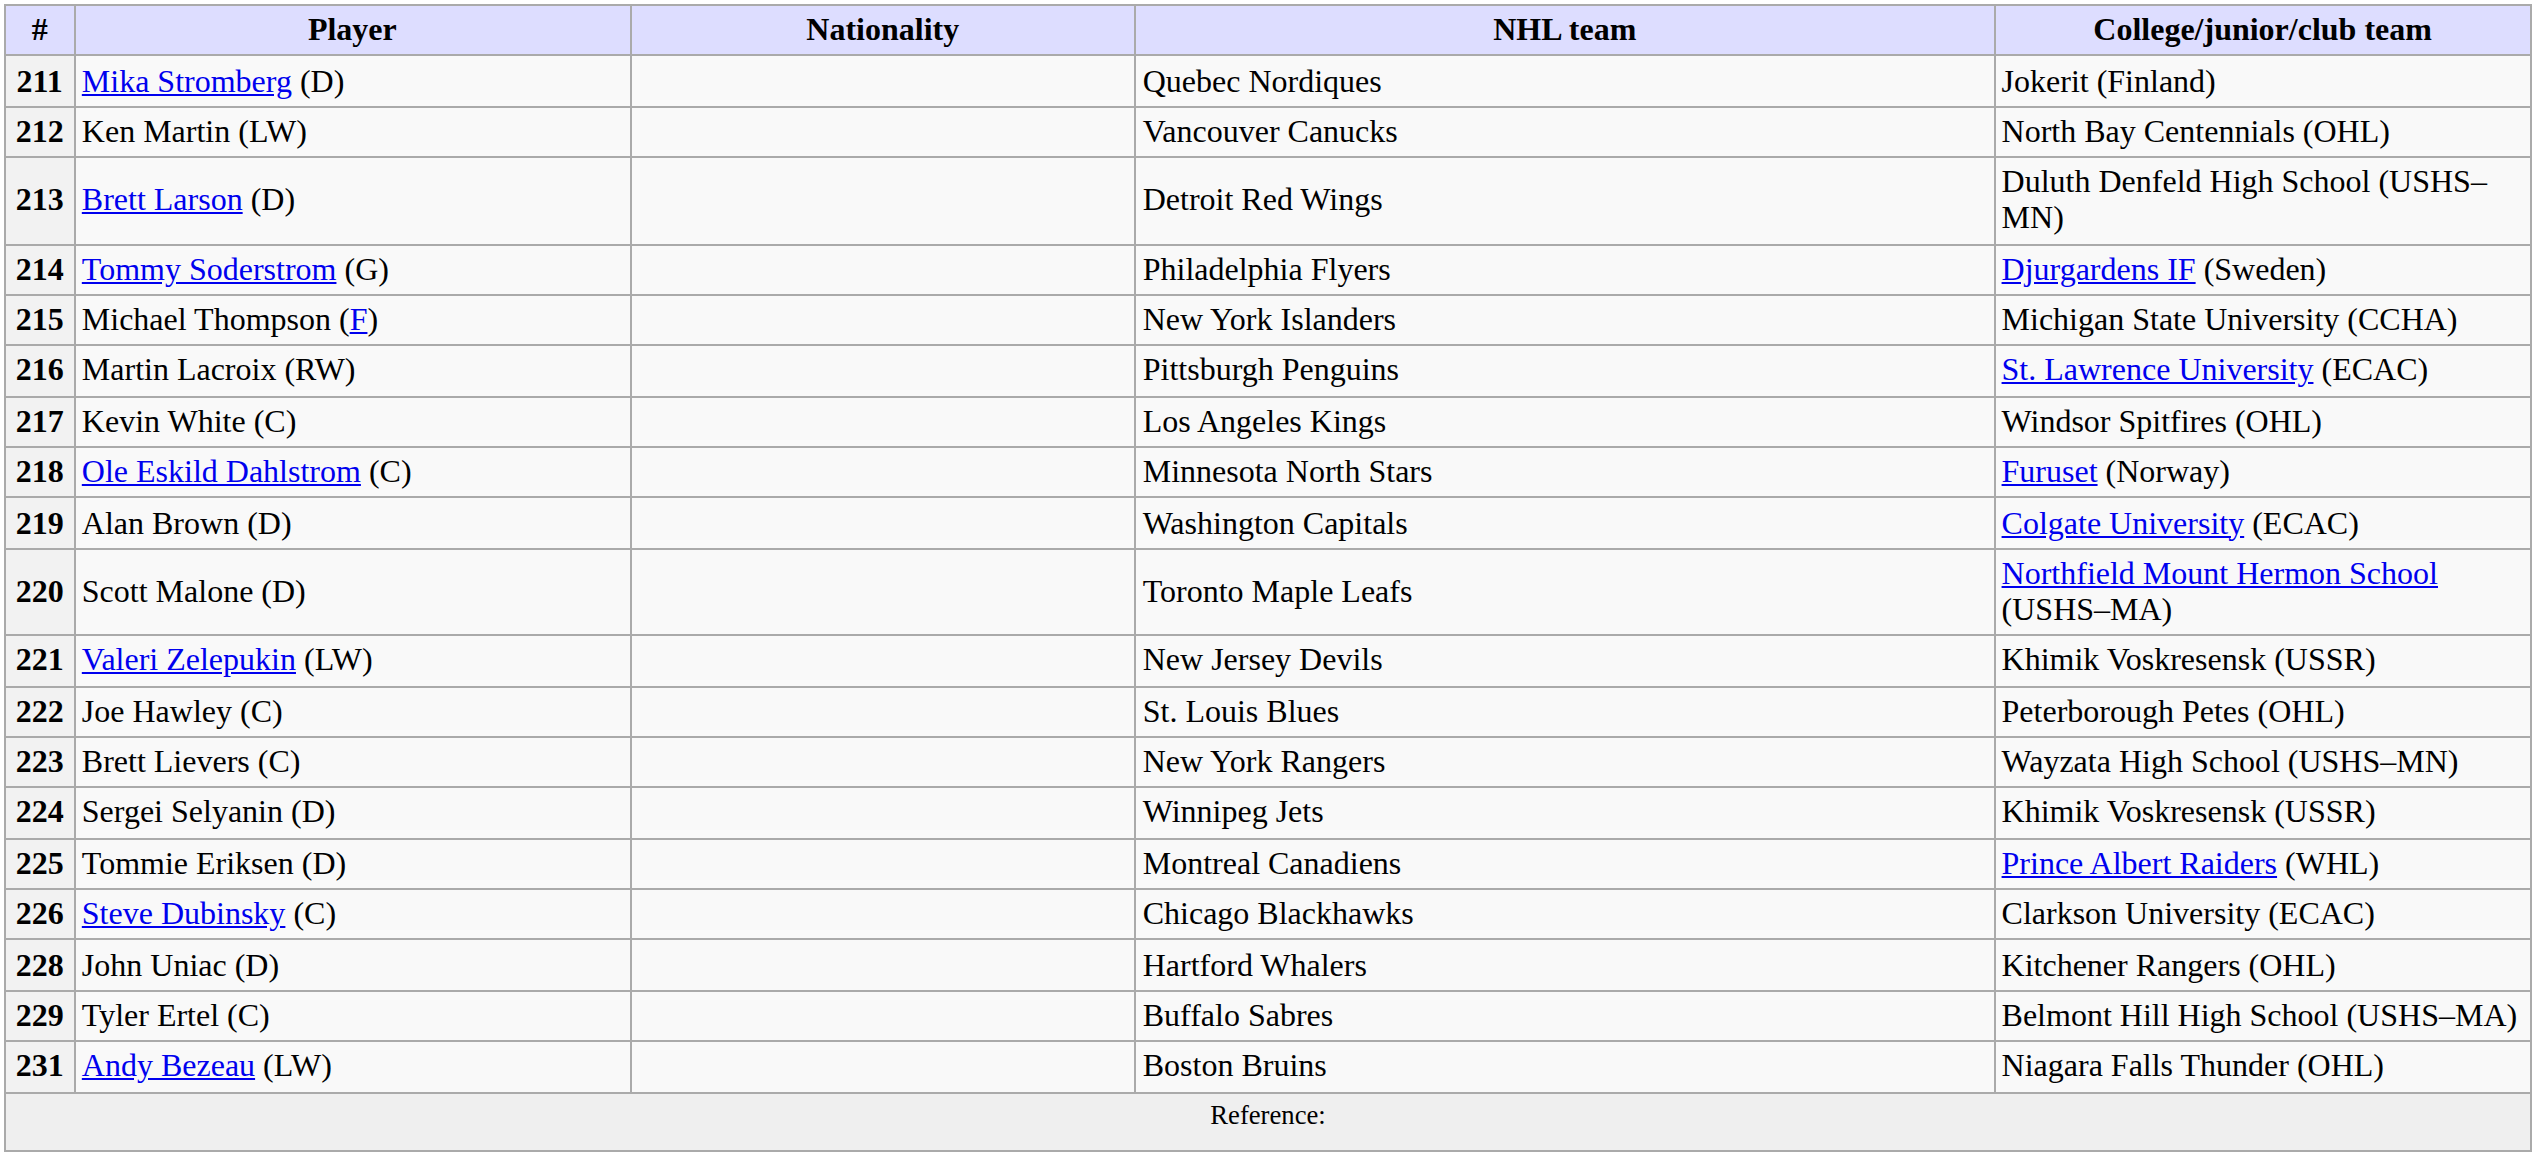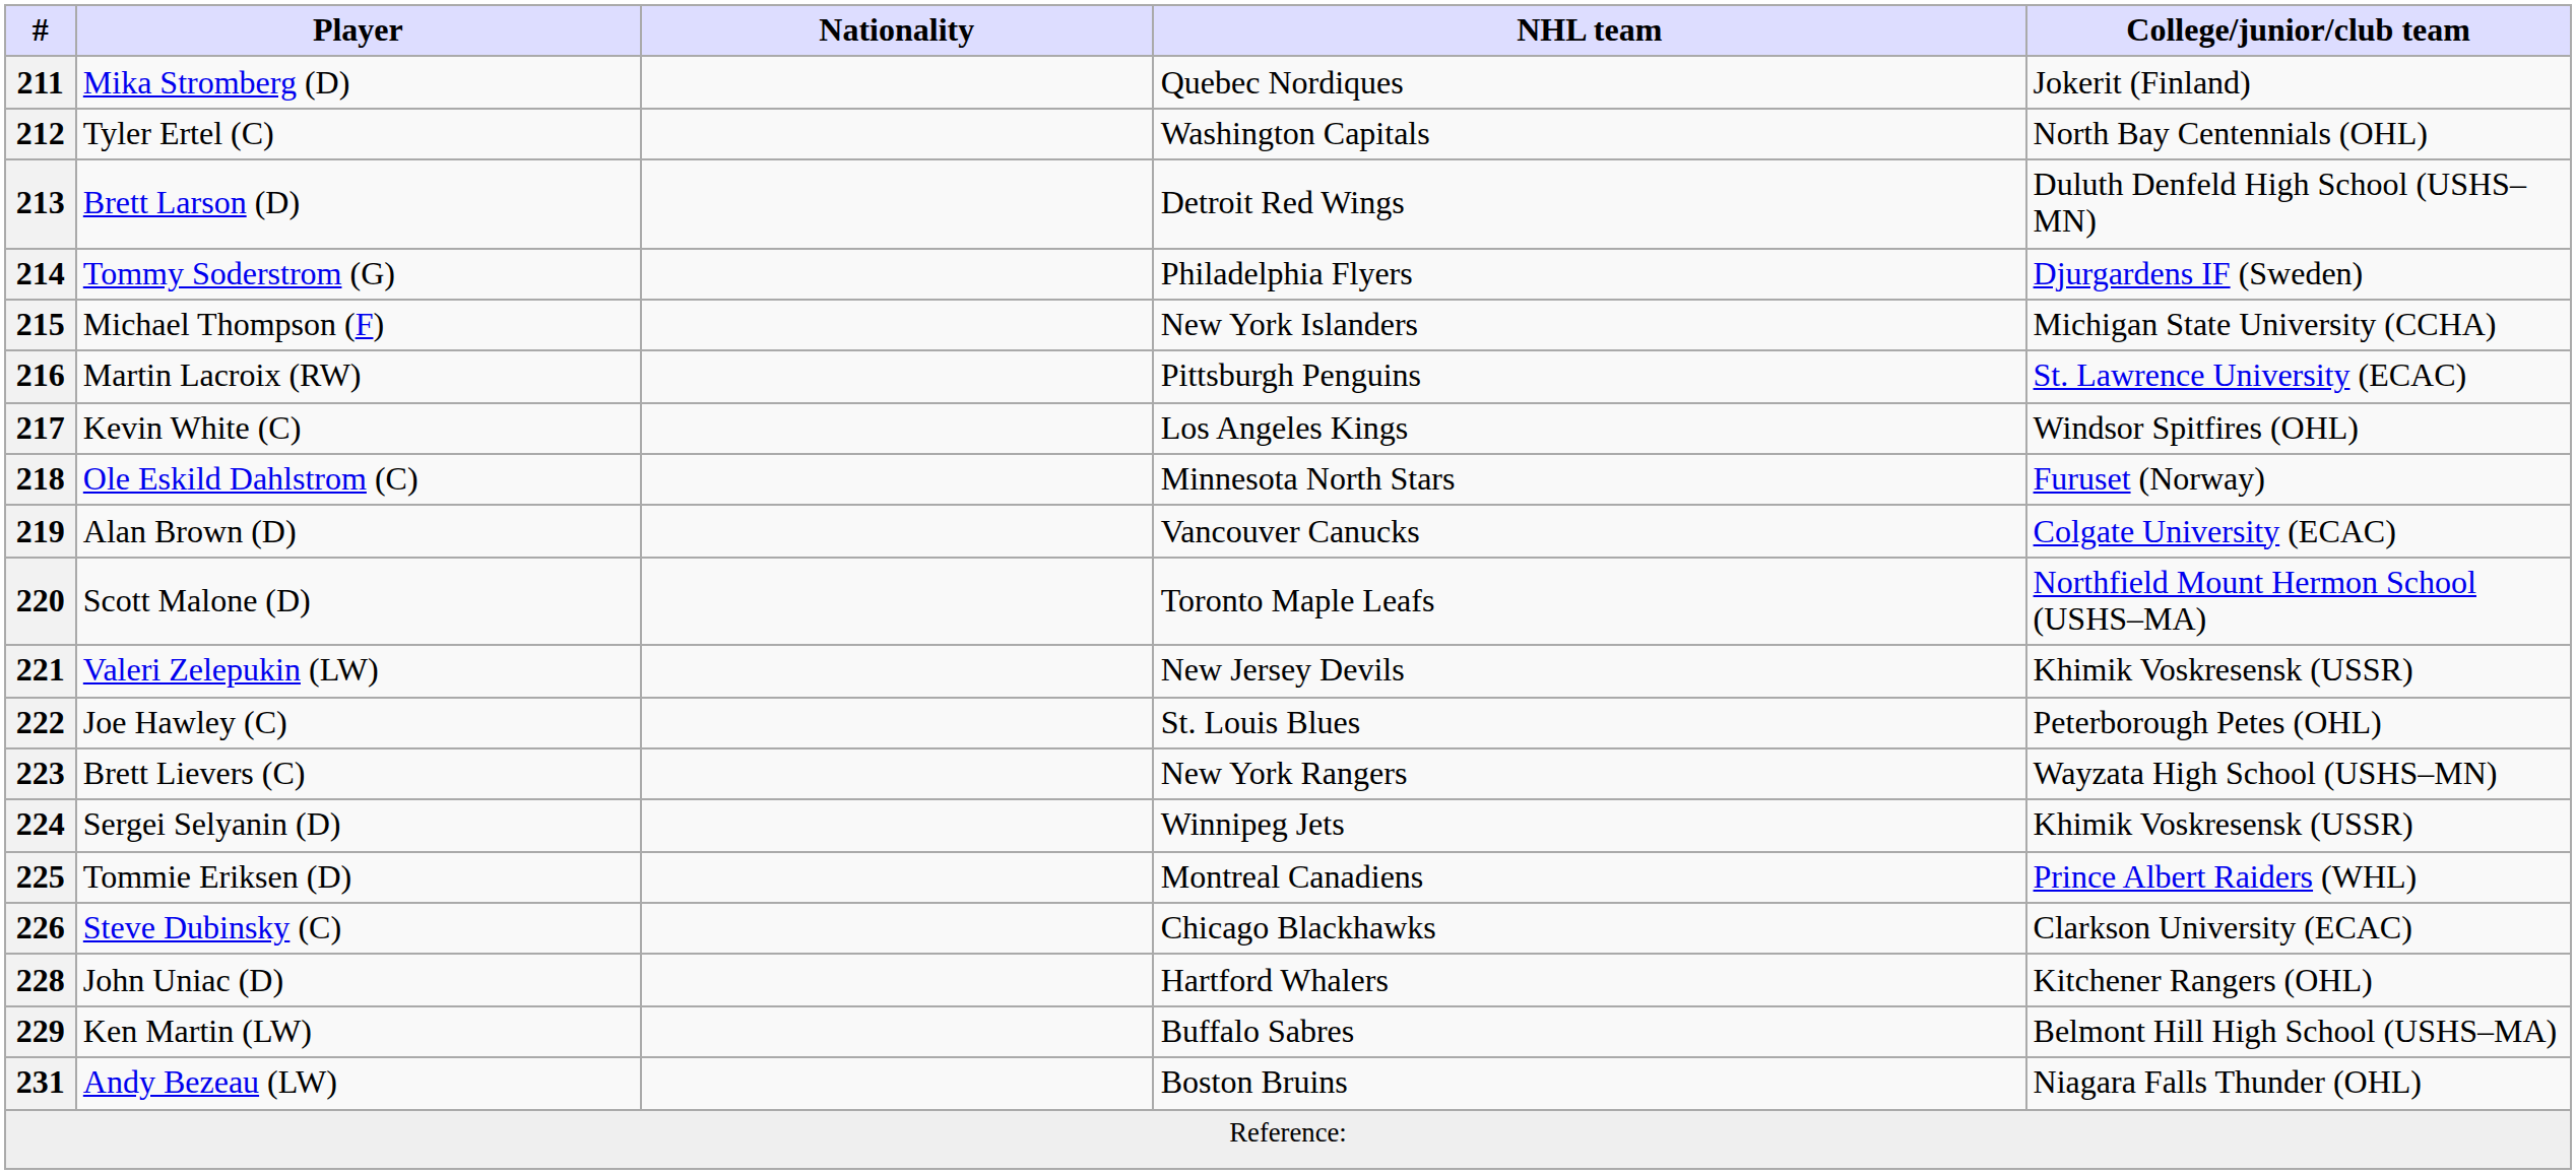 <table class="wikitable" style="width: 100%">
 <tr>
 <th style="background:#ddf; width:2.75%;">#</th>
 <th style="background:#ddf; width:22.0%;">Player</th>
 <th style="background:#ddf; width:20.0%;">Nationality</th>
 <th style="background:#ddf; width:34.0%;">NHL team</th>
 <th style="background:#ddf; width:100.0%;">College/junior/club team</th>
 </tr>
 <tr>
 <th>211</th>
 <td><a href='#'>Mika Stromberg</a> (D)</td>
 <td></td>
 <td>Quebec Nordiques</td>
 <td>Jokerit (Finland)</td>
 </tr>
 <tr>
 <th>212</th>
-<td>Ken Martin (LW)</td>
+<td>Tyler Ertel (C)</td>
 <td></td>
-<td>Vancouver Canucks</td>
+<td>Washington Capitals</td>
 <td>North Bay Centennials (OHL)</td>
 </tr>
 <tr>
 <th>213</th>
 <td><a href='#'>Brett Larson</a> (D)</td>
 <td></td>
 <td>Detroit Red Wings</td>
 <td>Duluth Denfeld High School (USHS–MN)</td>
 </tr>
 <tr>
 <th>214</th>
 <td><a href='#'>Tommy Soderstrom</a> (G)</td>
 <td></td>
 <td>Philadelphia Flyers</td>
 <td><a href='#'>Djurgardens IF</a> (Sweden)</td>
 </tr>
 <tr>
 <th>215</th>
 <td>Michael Thompson (<a href='#'>F</a>)</td>
 <td></td>
 <td>New York Islanders</td>
 <td>Michigan State University (CCHA)</td>
 </tr>
 <tr>
 <th>216</th>
 <td>Martin Lacroix (RW)</td>
 <td></td>
 <td>Pittsburgh Penguins</td>
 <td><a href='#'>St. Lawrence University</a> (ECAC)</td>
 </tr>
 <tr>
 <th>217</th>
 <td>Kevin White (C)</td>
 <td></td>
 <td>Los Angeles Kings</td>
 <td>Windsor Spitfires (OHL)</td>
 </tr>
 <tr>
 <th>218</th>
 <td><a href='#'>Ole Eskild Dahlstrom</a> (C)</td>
 <td></td>
 <td>Minnesota North Stars</td>
 <td><a href='#'>Furuset</a> (Norway)</td>
 </tr>
 <tr>
 <th>219</th>
 <td>Alan Brown (D)</td>
 <td></td>
-<td>Washington Capitals</td>
+<td>Vancouver Canucks</td>
 <td><a href='#'>Colgate University</a> (ECAC)</td>
 </tr>
 <tr>
 <th>220</th>
 <td>Scott Malone (D)</td>
 <td></td>
 <td>Toronto Maple Leafs</td>
 <td><a href='#'>Northfield Mount Hermon School</a> (USHS–MA)</td>
 </tr>
 <tr>
 <th>221</th>
 <td><a href='#'>Valeri Zelepukin</a> (LW)</td>
 <td></td>
 <td>New Jersey Devils</td>
 <td>Khimik Voskresensk (USSR)</td>
 </tr>
 <tr>
 <th>222</th>
 <td>Joe Hawley (C)</td>
 <td></td>
 <td>St. Louis Blues</td>
 <td>Peterborough Petes (OHL)</td>
 </tr>
 <tr>
 <th>223</th>
 <td>Brett Lievers (C)</td>
 <td></td>
 <td>New York Rangers</td>
 <td>Wayzata High School (USHS–MN)</td>
 </tr>
 <tr>
 <th>224</th>
 <td>Sergei Selyanin (D)</td>
 <td></td>
 <td>Winnipeg Jets</td>
 <td>Khimik Voskresensk (USSR)</td>
 </tr>
 <tr>
 <th>225</th>
 <td>Tommie Eriksen (D)</td>
 <td></td>
 <td>Montreal Canadiens</td>
 <td><a href='#'>Prince Albert Raiders</a> (WHL)</td>
 </tr>
 <tr>
 <th>226</th>
 <td><a href='#'>Steve Dubinsky</a> (C)</td>
 <td></td>
 <td>Chicago Blackhawks</td>
 <td>Clarkson University (ECAC)</td>
 </tr>
 <tr>
 <th>228</th>
 <td>John Uniac (D)</td>
 <td></td>
 <td>Hartford Whalers</td>
 <td>Kitchener Rangers (OHL)</td>
 </tr>
 <tr>
 <th>229</th>
-<td>Tyler Ertel (C)</td>
+<td>Ken Martin (LW)</td>
 <td></td>
 <td>Buffalo Sabres</td>
 <td>Belmont Hill High School (USHS–MA)</td>
 </tr>
 <tr>
 <th>231</th>
 <td><a href='#'>Andy Bezeau</a> (LW)</td>
 <td></td>
 <td>Boston Bruins</td>
 <td>Niagara Falls Thunder (OHL)</td>
 </tr>
 <tr>
 <td align=center colspan="6" bgcolor="#efefef"><sup>Reference:  </sup></td>
 </tr>
 </table>
